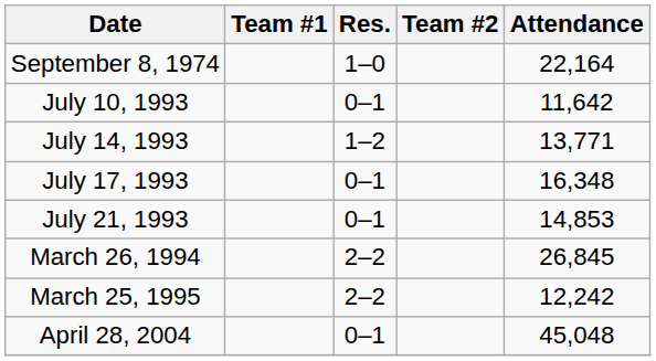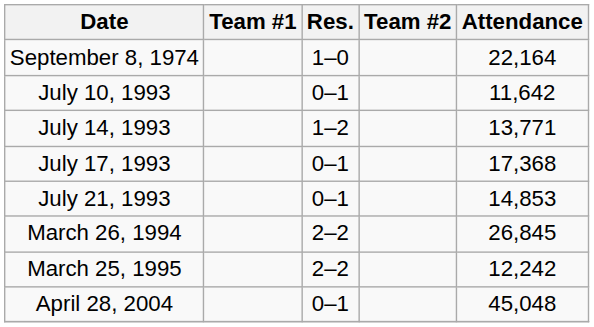 <table class="wikitable" style="text-align:center;">
 <tr>
 <th>Date</th>
 <th>Team #1</th>
 <th>Res.</th>
 <th>Team #2</th>
 <th>Attendance</th>
 </tr>
 <tr>
 <td>September 8, 1974</td>
 <td><strong></strong></td>
 <td>1–0</td>
 <td></td>
 <td>22,164</td>
 </tr>
 <tr>
 <td>July 10, 1993</td>
 <td></td>
 <td>0–1</td>
 <td><strong></strong></td>
 <td>11,642</td>
 </tr>
 <tr>
 <td>July 14, 1993</td>
 <td></td>
 <td>1–2</td>
 <td><strong></strong></td>
 <td>13,771</td>
 </tr>
 <tr>
 <td>July 17, 1993</td>
 <td></td>
 <td>0–1</td>
 <td><strong></strong></td>
-<td>16,348</td>
+<td>17,368</td>
 </tr>
 <tr>
 <td>July 21, 1993</td>
 <td></td>
 <td>0–1</td>
 <td><strong></strong></td>
 <td>14,853</td>
 </tr>
 <tr>
 <td>March 26, 1994</td>
 <td></td>
 <td>2–2</td>
 <td></td>
 <td>26,845</td>
 </tr>
 <tr>
 <td>March 25, 1995</td>
 <td></td>
 <td>2–2</td>
 <td></td>
 <td>12,242</td>
 </tr>
 <tr>
 <td>April 28, 2004</td>
 <td></td>
 <td>0–1</td>
 <td><strong></strong></td>
 <td>45,048</td>
 </tr>
 <tr>
 </tr>
 </table>
